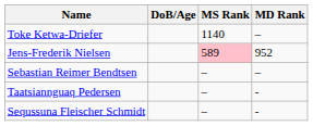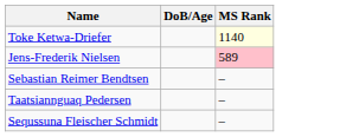 <table class="wikitable" style="text-align: left; font-size:95%;">
 <tr>
 <th>Name</th>
 <th>DoB/Age</th>
 <th>MS Rank</th>
-<th>MD Rank</th>
 </tr>
 <tr>
 <td><a href='#'>Toke Ketwa-Driefer</a></td>
 <td></td>
-<td>1140</td>
-<td>–</td>
+<td style="background: lightyellow;">1140</td>
 </tr>
 <tr>
 <td><a href='#'>Jens-Frederik Nielsen</a></td>
 <td></td>
 <td style="background: pink;">589</td>
-<td>952</td>
 </tr>
 <tr>
 <td><a href='#'>Sebastian Reimer Bendtsen</a></td>
 <td></td>
-<td>–</td>
 <td>–</td>
 </tr>
 <tr>
 <td><a href='#'>Taatsiannguaq Pedersen</a></td>
 <td></td>
 <td>–</td>
-<td>-</td>
 </tr>
 <tr>
 <td><a href='#'>Sequssuna Fleischer Schmidt</a></td>
 <td></td>
 <td>–</td>
-<td>-</td>
 </tr>
 </table>
